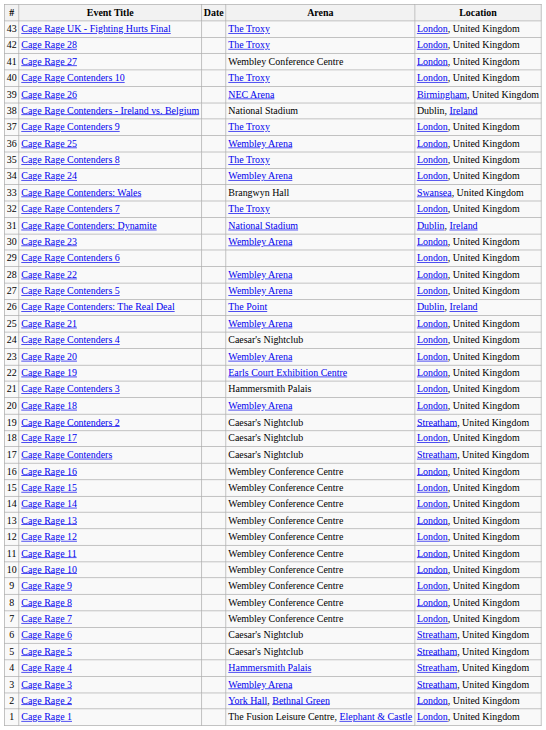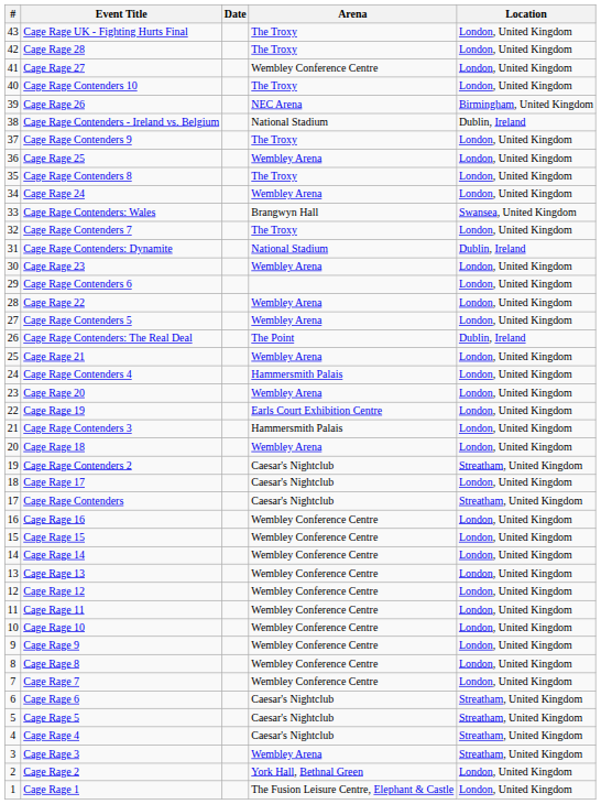 <table class="sortable wikitable succession-box" style="font-size:90%;">
 <tr>
 <th scope="col">#</th>
 <th scope="col">Event Title</th>
 <th scope="col">Date</th>
 <th scope="col">Arena</th>
 <th scope="col">Location</th>
 </tr>
 <tr>
 <td align=center>43</td>
 <td><a href='#'>Cage Rage UK - Fighting Hurts Final</a></td>
 <td></td>
 <td><a href='#'>The Troxy</a></td>
 <td><a href='#'>London</a>, United Kingdom</td>
 </tr>
 <tr>
 <td align=center>42</td>
 <td><a href='#'>Cage Rage 28</a></td>
 <td></td>
 <td><a href='#'>The Troxy</a></td>
 <td><a href='#'>London</a>, United Kingdom</td>
 </tr>
 <tr>
 <td align=center>41</td>
 <td><a href='#'>Cage Rage 27</a></td>
 <td></td>
 <td>Wembley Conference Centre</td>
 <td><a href='#'>London</a>, United Kingdom</td>
 </tr>
 <tr>
 <td align=center>40</td>
 <td><a href='#'>Cage Rage Contenders 10</a></td>
 <td></td>
 <td><a href='#'>The Troxy</a></td>
 <td><a href='#'>London</a>, United Kingdom</td>
 </tr>
 <tr>
 <td align=center>39</td>
 <td><a href='#'>Cage Rage 26</a></td>
 <td></td>
 <td><a href='#'>NEC Arena</a></td>
 <td><a href='#'>Birmingham</a>, United Kingdom</td>
 </tr>
 <tr>
 <td align=center>38</td>
 <td><a href='#'>Cage Rage Contenders - Ireland vs. Belgium</a></td>
 <td></td>
 <td>National Stadium</td>
 <td>Dublin, <a href='#'>Ireland</a></td>
 </tr>
 <tr>
 <td align=center>37</td>
 <td><a href='#'>Cage Rage Contenders 9</a></td>
 <td></td>
 <td><a href='#'>The Troxy</a></td>
 <td><a href='#'>London</a>, United Kingdom</td>
 </tr>
 <tr>
 <td align=center>36</td>
 <td><a href='#'>Cage Rage 25</a></td>
 <td></td>
 <td><a href='#'>Wembley Arena</a></td>
 <td><a href='#'>London</a>, United Kingdom</td>
 </tr>
 <tr>
 <td align=center>35</td>
 <td><a href='#'>Cage Rage Contenders 8</a></td>
 <td></td>
 <td><a href='#'>The Troxy</a></td>
 <td><a href='#'>London</a>, United Kingdom</td>
 </tr>
 <tr>
 <td align=center>34</td>
 <td><a href='#'>Cage Rage 24</a></td>
 <td></td>
 <td><a href='#'>Wembley Arena</a></td>
 <td><a href='#'>London</a>, United Kingdom</td>
 </tr>
 <tr>
 <td align=center>33</td>
 <td><a href='#'>Cage Rage Contenders: Wales</a></td>
 <td></td>
 <td>Brangwyn Hall</td>
 <td><a href='#'>Swansea</a>, United Kingdom</td>
 </tr>
 <tr>
 <td align=center>32</td>
 <td><a href='#'>Cage Rage Contenders 7</a></td>
 <td></td>
 <td><a href='#'>The Troxy</a></td>
 <td><a href='#'>London</a>, United Kingdom</td>
 </tr>
 <tr>
 <td align=center>31</td>
 <td><a href='#'>Cage Rage Contenders: Dynamite</a></td>
 <td></td>
 <td><a href='#'>National Stadium</a></td>
 <td><a href='#'>Dublin</a>, <a href='#'>Ireland</a></td>
 </tr>
 <tr>
 <td align=center>30</td>
 <td><a href='#'>Cage Rage 23</a></td>
 <td></td>
 <td><a href='#'>Wembley Arena</a></td>
 <td><a href='#'>London</a>, United Kingdom</td>
 </tr>
 <tr>
 <td align=center>29</td>
 <td><a href='#'>Cage Rage Contenders 6</a></td>
 <td></td>
 <td></td>
 <td><a href='#'>London</a>, United Kingdom</td>
 </tr>
 <tr>
 <td align=center>28</td>
 <td><a href='#'>Cage Rage 22</a></td>
 <td></td>
 <td><a href='#'>Wembley Arena</a></td>
 <td><a href='#'>London</a>, United Kingdom</td>
 </tr>
 <tr>
 <td align=center>27</td>
 <td><a href='#'>Cage Rage Contenders 5</a></td>
 <td></td>
 <td><a href='#'>Wembley Arena</a></td>
 <td><a href='#'>London</a>, United Kingdom</td>
 </tr>
 <tr>
 <td align=center>26</td>
 <td><a href='#'>Cage Rage Contenders: The Real Deal</a></td>
 <td></td>
 <td><a href='#'>The Point</a></td>
 <td><a href='#'>Dublin</a>, <a href='#'>Ireland</a></td>
 </tr>
 <tr>
 <td align=center>25</td>
 <td><a href='#'>Cage Rage 21</a></td>
 <td></td>
 <td><a href='#'>Wembley Arena</a></td>
 <td><a href='#'>London</a>, United Kingdom</td>
 </tr>
 <tr>
 <td align=center>24</td>
 <td><a href='#'>Cage Rage Contenders 4</a></td>
 <td></td>
-<td>Caesar's Nightclub</td>
+<td><a href='#'>Hammersmith Palais</a></td>
 <td><a href='#'>London</a>, United Kingdom</td>
 </tr>
 <tr>
 <td align=center>23</td>
 <td><a href='#'>Cage Rage 20</a></td>
 <td></td>
 <td><a href='#'>Wembley Arena</a></td>
 <td><a href='#'>London</a>, United Kingdom</td>
 </tr>
 <tr>
 <td align=center>22</td>
 <td><a href='#'>Cage Rage 19</a></td>
 <td></td>
 <td><a href='#'>Earls Court Exhibition Centre</a></td>
 <td><a href='#'>London</a>, United Kingdom</td>
 </tr>
 <tr>
 <td align=center>21</td>
 <td><a href='#'>Cage Rage Contenders 3</a></td>
 <td></td>
 <td>Hammersmith Palais</td>
 <td><a href='#'>London</a>, United Kingdom</td>
 </tr>
 <tr>
 <td align=center>20</td>
 <td><a href='#'>Cage Rage 18</a></td>
 <td></td>
 <td><a href='#'>Wembley Arena</a></td>
 <td><a href='#'>London</a>, United Kingdom</td>
 </tr>
 <tr>
 <td align=center>19</td>
 <td><a href='#'>Cage Rage Contenders 2</a></td>
 <td></td>
 <td>Caesar's Nightclub</td>
 <td><a href='#'>Streatham</a>, United Kingdom</td>
 </tr>
 <tr>
 <td align=center>18</td>
 <td><a href='#'>Cage Rage 17</a></td>
 <td></td>
 <td>Caesar's Nightclub</td>
 <td><a href='#'>London</a>, United Kingdom</td>
 </tr>
 <tr>
 <td align=center>17</td>
 <td><a href='#'>Cage Rage Contenders</a></td>
 <td></td>
 <td>Caesar's Nightclub</td>
 <td><a href='#'>Streatham</a>, United Kingdom</td>
 </tr>
 <tr>
 <td align=center>16</td>
 <td><a href='#'>Cage Rage 16</a></td>
 <td></td>
 <td>Wembley Conference Centre</td>
 <td><a href='#'>London</a>, United Kingdom</td>
 </tr>
 <tr>
 <td align=center>15</td>
 <td><a href='#'>Cage Rage 15</a></td>
 <td></td>
 <td>Wembley Conference Centre</td>
 <td><a href='#'>London</a>, United Kingdom</td>
 </tr>
 <tr>
 <td align=center>14</td>
 <td><a href='#'>Cage Rage 14</a></td>
 <td></td>
 <td>Wembley Conference Centre</td>
 <td><a href='#'>London</a>, United Kingdom</td>
 </tr>
 <tr>
 <td align=center>13</td>
 <td><a href='#'>Cage Rage 13</a></td>
 <td></td>
 <td>Wembley Conference Centre</td>
 <td><a href='#'>London</a>, United Kingdom</td>
 </tr>
 <tr>
 <td align=center>12</td>
 <td><a href='#'>Cage Rage 12</a></td>
 <td></td>
 <td>Wembley Conference Centre</td>
 <td><a href='#'>London</a>, United Kingdom</td>
 </tr>
 <tr>
 <td align=center>11</td>
 <td><a href='#'>Cage Rage 11</a></td>
 <td></td>
 <td>Wembley Conference Centre</td>
 <td><a href='#'>London</a>, United Kingdom</td>
 </tr>
 <tr>
 <td align=center>10</td>
 <td><a href='#'>Cage Rage 10</a></td>
 <td></td>
 <td>Wembley Conference Centre</td>
 <td><a href='#'>London</a>, United Kingdom</td>
 </tr>
 <tr>
 <td align=center>9</td>
 <td><a href='#'>Cage Rage 9</a></td>
 <td></td>
 <td>Wembley Conference Centre</td>
 <td><a href='#'>London</a>, United Kingdom</td>
 </tr>
 <tr>
 <td align=center>8</td>
 <td><a href='#'>Cage Rage 8</a></td>
 <td></td>
 <td>Wembley Conference Centre</td>
 <td><a href='#'>London</a>, United Kingdom</td>
 </tr>
 <tr>
 <td align=center>7</td>
 <td><a href='#'>Cage Rage 7</a></td>
 <td></td>
 <td>Wembley Conference Centre</td>
 <td><a href='#'>London</a>, United Kingdom</td>
 </tr>
 <tr>
 <td align=center>6</td>
 <td><a href='#'>Cage Rage 6</a></td>
 <td></td>
 <td>Caesar's Nightclub</td>
 <td><a href='#'>Streatham</a>, United Kingdom</td>
 </tr>
 <tr>
 <td align=center>5</td>
 <td><a href='#'>Cage Rage 5</a></td>
 <td></td>
 <td>Caesar's Nightclub</td>
 <td><a href='#'>Streatham</a>, United Kingdom</td>
 </tr>
 <tr>
 <td align=center>4</td>
 <td><a href='#'>Cage Rage 4</a></td>
 <td></td>
-<td><a href='#'>Hammersmith Palais</a></td>
+<td>Caesar's Nightclub</td>
 <td><a href='#'>Streatham</a>, United Kingdom</td>
 </tr>
 <tr>
 <td align=center>3</td>
 <td><a href='#'>Cage Rage 3</a></td>
 <td></td>
 <td><a href='#'>Wembley Arena</a></td>
 <td><a href='#'>Streatham</a>, United Kingdom</td>
 </tr>
 <tr>
 <td align=center>2</td>
 <td><a href='#'>Cage Rage 2</a></td>
 <td></td>
 <td><a href='#'>York Hall</a>, <a href='#'>Bethnal Green</a></td>
 <td><a href='#'>London</a>, United Kingdom</td>
 </tr>
 <tr>
 <td align=center>1</td>
 <td><a href='#'>Cage Rage 1</a></td>
 <td></td>
 <td>The Fusion Leisure Centre, <a href='#'>Elephant & Castle</a></td>
 <td><a href='#'>London</a>, United Kingdom</td>
 </tr>
 </table>
